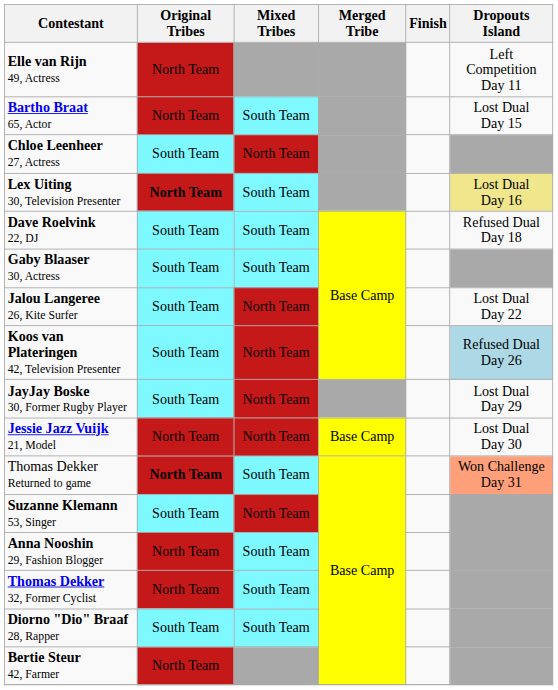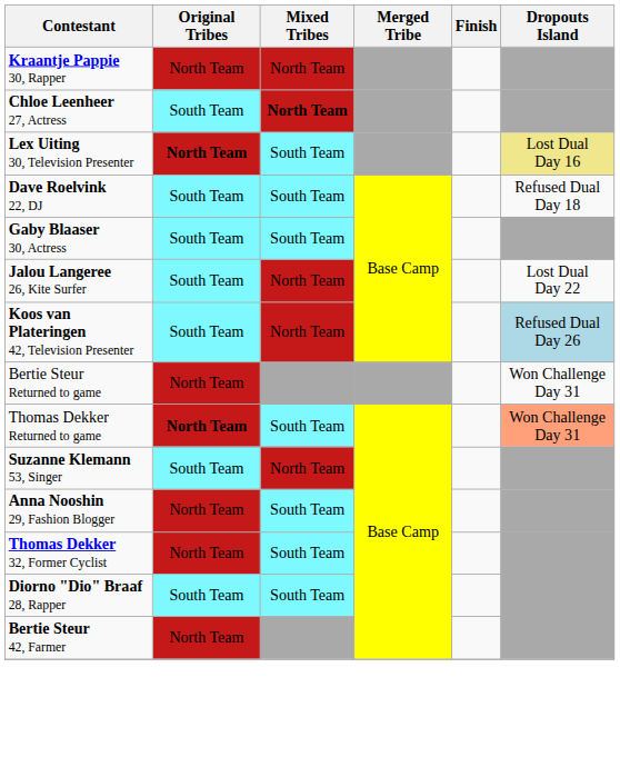 <table class="wikitable sortable" style="margin:auto; text-align:center">
 <tr>
 <th>Contestant</th>
 <th>Original Tribes</th>
 <th>Mixed Tribes</th>
 <th>Merged Tribe</th>
 <th>Finish</th>
 <th>Dropouts Island</th>
 </tr>
 <tr>
-<td align="left"><strong>Elle van Rijn</strong><br><small>49, Actress</small></td>
+<td align="left"><strong><a href='#'>Kraantje Pappie</a></strong><br><small>30, Rapper</small></td>
+<td bgcolor="#C51919" align=center>North Team</td>
 <td bgcolor="#C51919" align=center>North Team</td>
 <td bgcolor="darkgray"></td>
+<td></td>
 <td bgcolor="darkgray"></td>
-<td></td>
-<td>Left Competition<br> Day 11</td>
-</tr>
-<tr>
-<td align="left"><strong><a href='#'>Bartho Braat</a></strong><br><small>65, Actor</small></td>
-<td bgcolor="#C51919" align=center>North Team</td>
-<td bgcolor="#7DF9FF" align=center>South Team</td>
-<td bgcolor="darkgray"></td>
-<td></td>
-<td>Lost Dual<br> Day 15</td>
 </tr>
 <tr>
 <td align="left"><strong>Chloe Leenheer</strong><br><small>27, Actress</small></td>
 <td bgcolor="#7DF9FF" align=center>South Team</td>
-<td bgcolor="#C51919" align=center>North Team</td>
+<td bgcolor="#C51919" align=center><strong>North Team</strong></td>
 <td bgcolor="darkgray"></td>
 <td></td>
 <td bgcolor="darkgray"></td>
 </tr>
 <tr>
 <td align="left"><strong>Lex Uiting</strong><br><small>30, Television Presenter</small></td>
 <td bgcolor="#C51919" align=center><strong>North Team</strong></td>
 <td bgcolor="#7DF9FF" align=center>South Team</td>
 <td bgcolor="darkgray"></td>
 <td></td>
 <td style="background: khaki;">Lost Dual<br> Day 16</td>
 </tr>
 <tr>
 <td align="left"><strong>Dave Roelvink</strong><br><small>22, DJ</small></td>
 <td bgcolor="#7DF9FF" align=center>South Team</td>
 <td bgcolor="#7DF9FF" align=center>South Team</td>
 <td align=center bgcolor="yellow" rowspan=4>Base Camp</td>
 <td></td>
 <td>Refused Dual<br>Day 18</td>
 </tr>
 <tr>
 <td align="left"><strong>Gaby Blaaser</strong><br><small>30, Actress</small></td>
 <td bgcolor="#7DF9FF" align=center>South Team</td>
 <td bgcolor="#7DF9FF" align=center>South Team</td>
 <td></td>
 <td bgcolor="darkgray"></td>
 </tr>
 <tr>
 <td align="left"><strong>Jalou Langeree</strong><br><small>26, Kite Surfer</small></td>
 <td bgcolor="#7DF9FF" align=center>South Team</td>
 <td bgcolor="#C51919" align=center>North Team</td>
 <td></td>
 <td>Lost Dual<br>Day 22</td>
 </tr>
 <tr>
 <td align="left"><strong>Koos van Plateringen</strong><br><small>42, Television Presenter</small></td>
 <td bgcolor="#7DF9FF" align=center>South Team</td>
 <td bgcolor="#C51919" align=center>North Team</td>
 <td></td>
 <td style="background: lightblue;">Refused Dual<br>Day 26</td>
 </tr>
 <tr>
-<td align="left"><strong>JayJay Boske</strong><br><small>30, Former Rugby Player</small></td>
-<td bgcolor="#7DF9FF" align=center>South Team</td>
+<td align="left">Bertie Steur<br><small>Returned to game</small></td>
 <td bgcolor="#C51919" align=center>North Team</td>
+<td bgcolor="darkgray" align=center></td>
 <td bgcolor="darkgray" rowspan="1"></td>
 <td></td>
-<td>Lost Dual<br>Day 29</td>
-</tr>
-<tr>
-<td align="left"><strong><a href='#'>Jessie Jazz Vuijk</a></strong><br><small>21, Model</small></td>
-<td bgcolor="#C51919" align=center>North Team</td>
-<td bgcolor="#C51919" align=center>North Team</td>
-<td align=center bgcolor="yellow" rowspan=1>Base Camp</td>
-<td></td>
-<td>Lost Dual<br>Day 30</td>
+<td>Won Challenge<br>Day 31</td>
 </tr>
 <tr>
 <td align="left">Thomas Dekker<br><small>Returned to game</small></td>
 <td bgcolor="#C51919" align=center><strong>North Team</strong></td>
 <td bgcolor="#7DF9FF" align=center>South Team</td>
 <td align=center bgcolor="yellow" rowspan=6>Base Camp</td>
 <td></td>
 <td style="background: lightsalmon;">Won Challenge<br>Day 31</td>
 </tr>
 <tr>
 <td align="left"><strong>Suzanne Klemann</strong><br><small>53, Singer</small></td>
 <td bgcolor="#7DF9FF" align=center>South Team</td>
 <td bgcolor="#C51919" align=center>North Team</td>
 <td></td>
 <td bgcolor="darkgray" rowspan="1"></td>
 </tr>
 <tr>
 <td align="left"><strong>Anna Nooshin</strong><br><small>29, Fashion Blogger</small></td>
 <td bgcolor="#C51919" align=center>North Team</td>
 <td bgcolor="#7DF9FF" align=center>South Team</td>
 <td></td>
 <td bgcolor="darkgray" rowspan="1"></td>
 </tr>
 <tr>
 <td align="left"><strong><a href='#'>Thomas Dekker</a></strong><br><small>32, Former Cyclist</small></td>
 <td bgcolor="#C51919" align=center>North Team</td>
 <td bgcolor="#7DF9FF" align=center>South Team</td>
 <td></td>
 <td bgcolor="darkgray" rowspan="1"></td>
 </tr>
 <tr>
 <td align="left"><strong>Diorno "Dio" Braaf</strong><br><small>28, Rapper</small></td>
 <td bgcolor="#7DF9FF" align=center>South Team</td>
 <td bgcolor="#7DF9FF" align=center>South Team</td>
 <td></td>
 <td bgcolor="darkgray" rowspan="1"></td>
 </tr>
 <tr>
 <td align="left"><strong>Bertie Steur</strong><br><small>42, Farmer</small></td>
 <td bgcolor="#C51919" align=center>North Team</td>
 <td bgcolor="darkgray" colspan="1"></td>
 <td></td>
 <td bgcolor="darkgray" rowspan="1"></td>
 </tr>
 <tr>
 </tr>
 </table>
